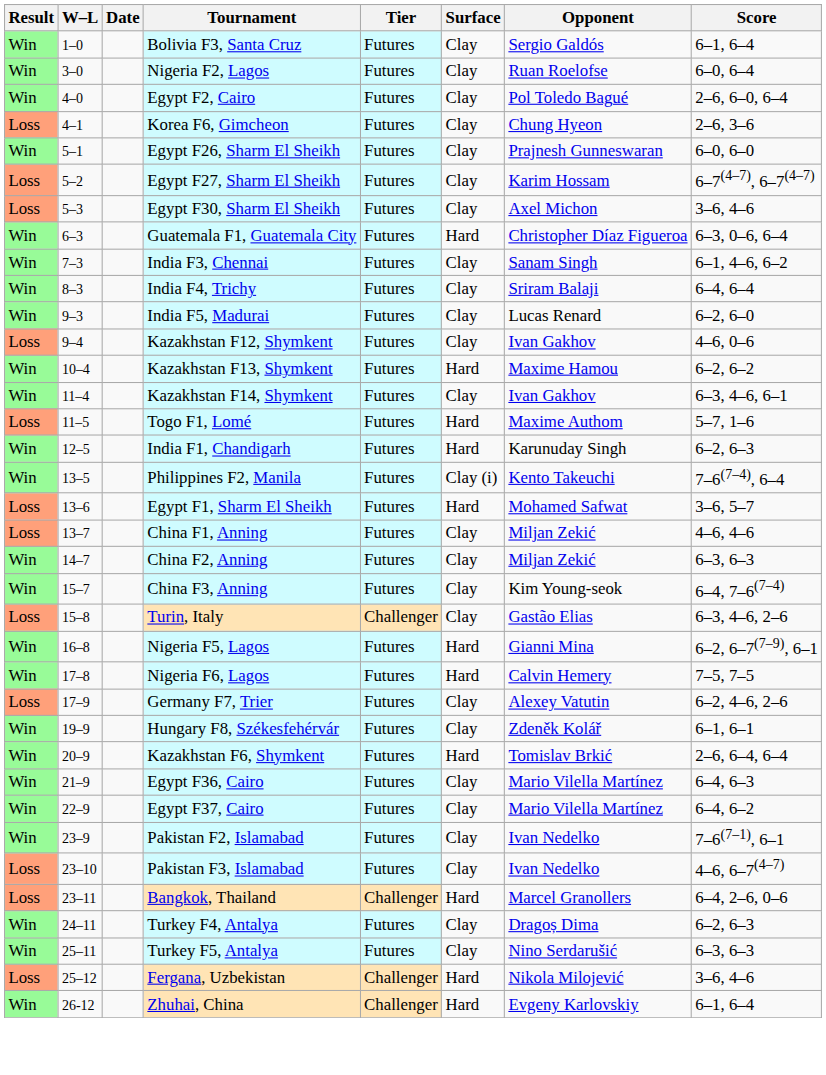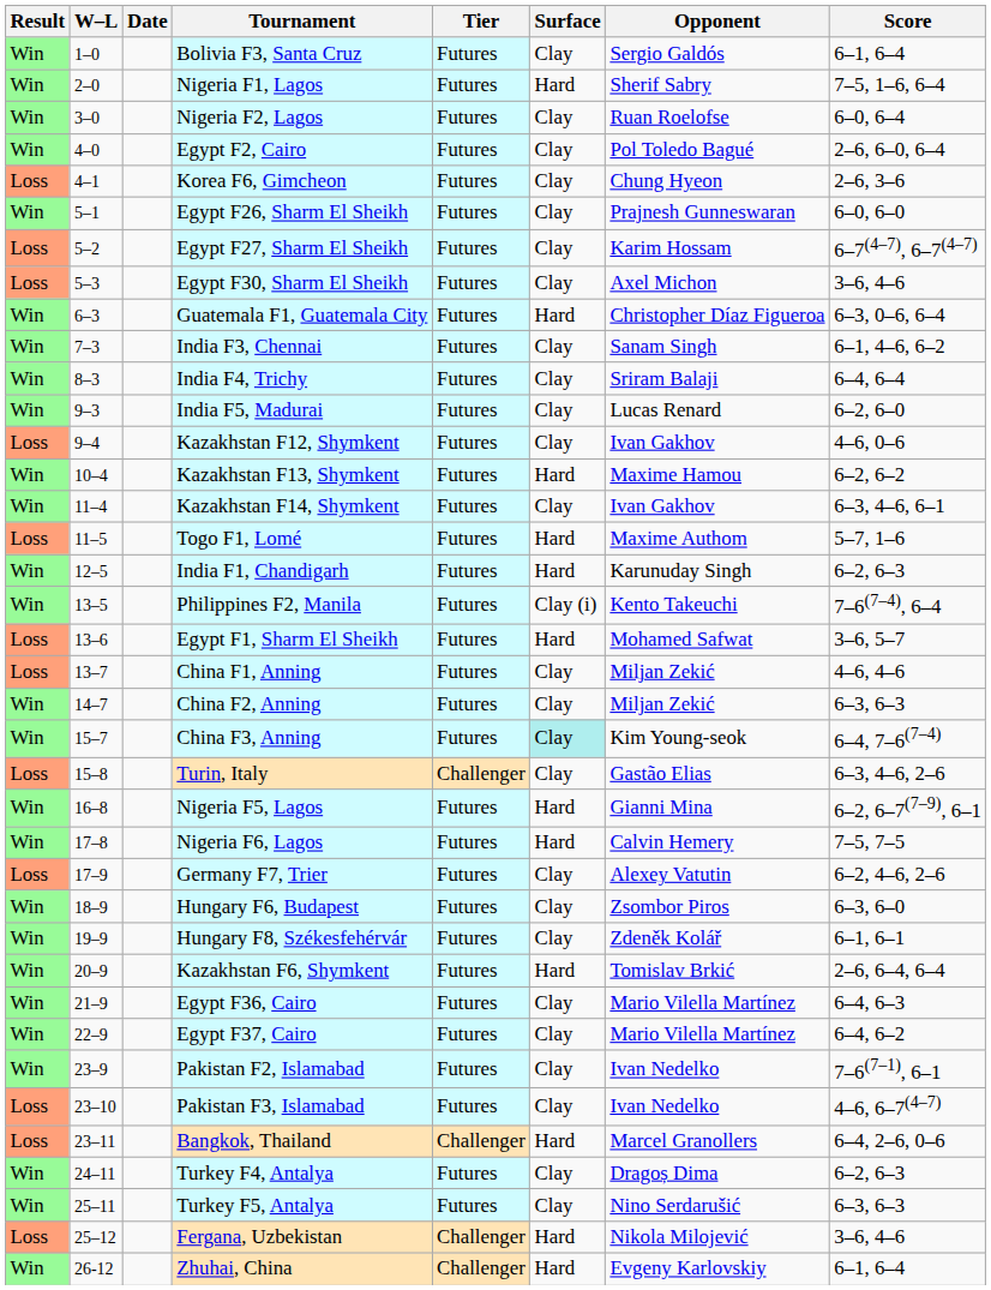 <table class="sortable wikitable">
 <tr>
 <th>Result</th>
 <th class="unsortable">W–L</th>
 <th>Date</th>
 <th>Tournament</th>
 <th>Tier</th>
 <th>Surface</th>
 <th>Opponent</th>
 <th class="unsortable">Score</th>
 </tr>
 <tr>
 <td bgcolor=98FB98>Win</td>
 <td><small>1–0</small></td>
 <td></td>
 <td style="background:#cffcff;">Bolivia F3, <a href='#'>Santa Cruz</a></td>
 <td style="background:#cffcff;">Futures</td>
 <td>Clay</td>
 <td> <a href='#'>Sergio Galdós</a></td>
 <td>6–1, 6–4</td>
+</tr>
+<tr>
+<td bgcolor=98FB98>Win</td>
+<td><small>2–0</small></td>
+<td></td>
+<td style="background:#cffcff;">Nigeria F1, <a href='#'>Lagos</a></td>
+<td style="background:#cffcff;">Futures</td>
+<td>Hard</td>
+<td> <a href='#'>Sherif Sabry</a></td>
+<td>7–5, 1–6, 6–4</td>
 </tr>
 <tr>
 <td bgcolor=98FB98>Win</td>
 <td><small>3–0</small></td>
 <td></td>
 <td style="background:#cffcff;">Nigeria F2, <a href='#'>Lagos</a></td>
 <td style="background:#cffcff;">Futures</td>
 <td>Clay</td>
 <td> <a href='#'>Ruan Roelofse</a></td>
 <td>6–0, 6–4</td>
 </tr>
 <tr>
 <td bgcolor=98FB98>Win</td>
 <td><small>4–0</small></td>
 <td></td>
 <td style="background:#cffcff;">Egypt F2, <a href='#'>Cairo</a></td>
 <td style="background:#cffcff;">Futures</td>
 <td>Clay</td>
 <td> <a href='#'>Pol Toledo Bagué</a></td>
 <td>2–6, 6–0, 6–4</td>
 </tr>
 <tr>
 <td bgcolor=#FFA07A>Loss</td>
 <td><small>4–1</small></td>
 <td></td>
 <td style="background:#cffcff;">Korea F6, <a href='#'>Gimcheon</a></td>
 <td style="background:#cffcff;">Futures</td>
 <td>Clay</td>
 <td> <a href='#'>Chung Hyeon</a></td>
 <td>2–6, 3–6</td>
 </tr>
 <tr>
 <td bgcolor=98FB98>Win</td>
 <td><small>5–1</small></td>
 <td></td>
 <td style="background:#cffcff;">Egypt F26, <a href='#'>Sharm El Sheikh</a></td>
 <td style="background:#cffcff;">Futures</td>
 <td>Clay</td>
 <td> <a href='#'>Prajnesh Gunneswaran</a></td>
 <td>6–0, 6–0</td>
 </tr>
 <tr>
 <td bgcolor=#FFA07A>Loss</td>
 <td><small>5–2</small></td>
 <td></td>
 <td style="background:#cffcff;">Egypt F27, <a href='#'>Sharm El Sheikh</a></td>
 <td style="background:#cffcff;">Futures</td>
 <td>Clay</td>
 <td> <a href='#'>Karim Hossam</a></td>
 <td>6–7<sup>(4–7)</sup>, 6–7<sup>(4–7)</sup></td>
 </tr>
 <tr>
 <td bgcolor=#FFA07A>Loss</td>
 <td><small>5–3</small></td>
 <td></td>
 <td style="background:#cffcff;">Egypt F30, <a href='#'>Sharm El Sheikh</a></td>
 <td style="background:#cffcff;">Futures</td>
 <td>Clay</td>
 <td> <a href='#'>Axel Michon</a></td>
 <td>3–6, 4–6</td>
 </tr>
 <tr>
 <td bgcolor=98FB98>Win</td>
 <td><small>6–3</small></td>
 <td></td>
 <td style="background:#cffcff;">Guatemala F1, <a href='#'>Guatemala City</a></td>
 <td style="background:#cffcff;">Futures</td>
 <td>Hard</td>
 <td> <a href='#'>Christopher Díaz Figueroa</a></td>
 <td>6–3, 0–6, 6–4</td>
 </tr>
 <tr>
 <td bgcolor=98FB98>Win</td>
 <td><small>7–3</small></td>
 <td></td>
 <td style="background:#cffcff;">India F3, <a href='#'>Chennai</a></td>
 <td style="background:#cffcff;">Futures</td>
 <td>Clay</td>
 <td> <a href='#'>Sanam Singh</a></td>
 <td>6–1, 4–6, 6–2</td>
 </tr>
 <tr>
 <td bgcolor=98FB98>Win</td>
 <td><small>8–3</small></td>
 <td></td>
 <td style="background:#cffcff;">India F4, <a href='#'>Trichy</a></td>
 <td style="background:#cffcff;">Futures</td>
 <td>Clay</td>
 <td> <a href='#'>Sriram Balaji</a></td>
 <td>6–4, 6–4</td>
 </tr>
 <tr>
 <td bgcolor=98FB98>Win</td>
 <td><small>9–3</small></td>
 <td></td>
 <td style="background:#cffcff;">India F5, <a href='#'>Madurai</a></td>
 <td style="background:#cffcff;">Futures</td>
 <td>Clay</td>
 <td> Lucas Renard</td>
 <td>6–2, 6–0</td>
 </tr>
 <tr>
 <td bgcolor=#FFA07A>Loss</td>
 <td><small>9–4</small></td>
 <td></td>
 <td style="background:#cffcff;">Kazakhstan F12, <a href='#'>Shymkent</a></td>
 <td style="background:#cffcff;">Futures</td>
 <td>Clay</td>
 <td> <a href='#'>Ivan Gakhov</a></td>
 <td>4–6, 0–6</td>
 </tr>
 <tr>
 <td bgcolor=98FB98>Win</td>
 <td><small>10–4</small></td>
 <td></td>
 <td style="background:#cffcff;">Kazakhstan F13, <a href='#'>Shymkent</a></td>
 <td style="background:#cffcff;">Futures</td>
 <td>Hard</td>
 <td> <a href='#'>Maxime Hamou</a></td>
 <td>6–2, 6–2</td>
 </tr>
 <tr>
 <td bgcolor=98FB98>Win</td>
 <td><small>11–4</small></td>
 <td></td>
 <td style="background:#cffcff;">Kazakhstan F14, <a href='#'>Shymkent</a></td>
 <td style="background:#cffcff;">Futures</td>
 <td>Clay</td>
 <td> <a href='#'>Ivan Gakhov</a></td>
 <td>6–3, 4–6, 6–1</td>
 </tr>
 <tr>
 <td bgcolor=#FFA07A>Loss</td>
 <td><small>11–5</small></td>
 <td></td>
 <td style="background:#cffcff;">Togo F1, <a href='#'>Lomé</a></td>
 <td style="background:#cffcff;">Futures</td>
 <td>Hard</td>
 <td> <a href='#'>Maxime Authom</a></td>
 <td>5–7, 1–6</td>
 </tr>
 <tr>
 <td bgcolor=98FB98>Win</td>
 <td><small>12–5</small></td>
 <td></td>
 <td style="background:#cffcff;">India F1, <a href='#'>Chandigarh</a></td>
 <td style="background:#cffcff;">Futures</td>
 <td>Hard</td>
 <td> Karunuday Singh</td>
 <td>6–2, 6–3</td>
 </tr>
 <tr>
 <td bgcolor=98FB98>Win</td>
 <td><small>13–5</small></td>
 <td></td>
 <td style="background:#cffcff;">Philippines F2, <a href='#'>Manila</a></td>
 <td style="background:#cffcff;">Futures</td>
 <td>Clay (i)</td>
 <td> <a href='#'>Kento Takeuchi</a></td>
 <td>7–6<sup>(7–4)</sup>, 6–4</td>
 </tr>
 <tr>
 <td bgcolor=#FFA07A>Loss</td>
 <td><small>13–6</small></td>
 <td></td>
 <td style="background:#cffcff;">Egypt F1, <a href='#'>Sharm El Sheikh</a></td>
 <td style="background:#cffcff;">Futures</td>
 <td>Hard</td>
 <td> <a href='#'>Mohamed Safwat</a></td>
 <td>3–6, 5–7</td>
 </tr>
 <tr>
 <td bgcolor=#FFA07A>Loss</td>
 <td><small>13–7</small></td>
 <td></td>
 <td style="background:#cffcff;">China F1, <a href='#'>Anning</a></td>
 <td style="background:#cffcff;">Futures</td>
 <td>Clay</td>
 <td> <a href='#'>Miljan Zekić</a></td>
 <td>4–6, 4–6</td>
 </tr>
 <tr>
 <td bgcolor=98FB98>Win</td>
 <td><small>14–7</small></td>
 <td></td>
 <td style="background:#cffcff;">China F2, <a href='#'>Anning</a></td>
 <td style="background:#cffcff;">Futures</td>
 <td>Clay</td>
 <td> <a href='#'>Miljan Zekić</a></td>
 <td>6–3, 6–3</td>
 </tr>
 <tr>
 <td bgcolor=98FB98>Win</td>
 <td><small>15–7</small></td>
 <td></td>
 <td style="background:#cffcff;">China F3, <a href='#'>Anning</a></td>
 <td style="background:#cffcff;">Futures</td>
-<td>Clay</td>
+<td style="background: paleturquoise;">Clay</td>
 <td> Kim Young-seok</td>
 <td>6–4, 7–6<sup>(7–4)</sup></td>
 </tr>
 <tr>
 <td bgcolor=#FFA07A>Loss</td>
 <td><small>15–8</small></td>
 <td><a href='#'></a></td>
 <td style="background:moccasin;"><a href='#'>Turin</a>, Italy</td>
 <td style="background:moccasin;">Challenger</td>
 <td>Clay</td>
 <td> <a href='#'>Gastão Elias</a></td>
 <td>6–3, 4–6, 2–6</td>
 </tr>
 <tr>
 <td bgcolor=98FB98>Win</td>
 <td><small>16–8</small></td>
 <td></td>
 <td style="background:#cffcff;">Nigeria F5, <a href='#'>Lagos</a></td>
 <td style="background:#cffcff;">Futures</td>
 <td>Hard</td>
 <td> <a href='#'>Gianni Mina</a></td>
 <td>6–2, 6–7<sup>(7–9)</sup>, 6–1</td>
 </tr>
 <tr>
 <td bgcolor=98FB98>Win</td>
 <td><small>17–8</small></td>
 <td></td>
 <td style="background:#cffcff;">Nigeria F6, <a href='#'>Lagos</a></td>
 <td style="background:#cffcff;">Futures</td>
 <td>Hard</td>
 <td> <a href='#'>Calvin Hemery</a></td>
 <td>7–5, 7–5</td>
 </tr>
 <tr>
 <td bgcolor=#FFA07A>Loss</td>
 <td><small>17–9</small></td>
 <td></td>
 <td style="background:#cffcff;">Germany F7, <a href='#'>Trier</a></td>
 <td style="background:#cffcff;">Futures</td>
 <td>Clay</td>
 <td> <a href='#'>Alexey Vatutin</a></td>
 <td>6–2, 4–6, 2–6</td>
+</tr>
+<tr>
+<td bgcolor=98FB98>Win</td>
+<td><small>18–9</small></td>
+<td></td>
+<td style="background:#cffcff;">Hungary F6, <a href='#'>Budapest</a></td>
+<td style="background:#cffcff;">Futures</td>
+<td>Clay</td>
+<td> <a href='#'>Zsombor Piros</a></td>
+<td>6–3, 6–0</td>
 </tr>
 <tr>
 <td bgcolor=98FB98>Win</td>
 <td><small>19–9</small></td>
 <td></td>
 <td style="background:#cffcff;">Hungary F8, <a href='#'>Székesfehérvár</a></td>
 <td style="background:#cffcff;">Futures</td>
 <td>Clay</td>
 <td> <a href='#'>Zdeněk Kolář</a></td>
 <td>6–1, 6–1</td>
 </tr>
 <tr>
 <td bgcolor=98FB98>Win</td>
 <td><small>20–9</small></td>
 <td></td>
 <td style="background:#cffcff;">Kazakhstan F6, <a href='#'>Shymkent</a></td>
 <td style="background:#cffcff;">Futures</td>
 <td>Hard</td>
 <td> <a href='#'>Tomislav Brkić</a></td>
 <td>2–6, 6–4, 6–4</td>
 </tr>
 <tr>
 <td bgcolor=98FB98>Win</td>
 <td><small>21–9</small></td>
 <td></td>
 <td style="background:#cffcff;">Egypt F36, <a href='#'>Cairo</a></td>
 <td style="background:#cffcff;">Futures</td>
 <td>Clay</td>
 <td> <a href='#'>Mario Vilella Martínez</a></td>
 <td>6–4, 6–3</td>
 </tr>
 <tr>
 <td bgcolor=98FB98>Win</td>
 <td><small>22–9</small></td>
 <td></td>
 <td style="background:#cffcff;">Egypt F37, <a href='#'>Cairo</a></td>
 <td style="background:#cffcff;">Futures</td>
 <td>Clay</td>
 <td> <a href='#'>Mario Vilella Martínez</a></td>
 <td>6–4, 6–2</td>
 </tr>
 <tr>
 <td bgcolor=98FB98>Win</td>
 <td><small>23–9</small></td>
 <td></td>
 <td style="background:#cffcff;">Pakistan F2, <a href='#'>Islamabad</a></td>
 <td style="background:#cffcff;">Futures</td>
 <td>Clay</td>
 <td> <a href='#'>Ivan Nedelko</a></td>
 <td>7–6<sup>(7–1)</sup>, 6–1</td>
 </tr>
 <tr>
 <td bgcolor=#FFA07A>Loss</td>
 <td><small>23–10</small></td>
 <td></td>
 <td style="background:#cffcff;">Pakistan F3, <a href='#'>Islamabad</a></td>
 <td style="background:#cffcff;">Futures</td>
 <td>Clay</td>
 <td> <a href='#'>Ivan Nedelko</a></td>
 <td>4–6, 6–7<sup>(4–7)</sup></td>
 </tr>
 <tr>
 <td bgcolor=#FFA07A>Loss</td>
 <td><small>23–11</small></td>
 <td><a href='#'></a></td>
 <td style="background:moccasin;"><a href='#'>Bangkok</a>, Thailand</td>
 <td style="background:moccasin;">Challenger</td>
 <td>Hard</td>
 <td> <a href='#'>Marcel Granollers</a></td>
 <td>6–4, 2–6, 0–6</td>
 </tr>
 <tr>
 <td bgcolor=98FB98>Win</td>
 <td><small>24–11</small></td>
 <td></td>
 <td style="background:#cffcff;">Turkey F4, <a href='#'>Antalya</a></td>
 <td style="background:#cffcff;">Futures</td>
 <td>Clay</td>
 <td> <a href='#'>Dragoș Dima</a></td>
 <td>6–2, 6–3</td>
 </tr>
 <tr>
 <td bgcolor=98FB98>Win</td>
 <td><small>25–11</small></td>
 <td></td>
 <td style="background:#cffcff;">Turkey F5, <a href='#'>Antalya</a></td>
 <td style="background:#cffcff;">Futures</td>
 <td>Clay</td>
 <td> <a href='#'>Nino Serdarušić</a></td>
 <td>6–3, 6–3</td>
 </tr>
 <tr>
 <td bgcolor=#FFA07A>Loss</td>
 <td><small>25–12</small></td>
 <td><a href='#'></a></td>
 <td style="background:moccasin;"><a href='#'>Fergana</a>, Uzbekistan</td>
 <td style="background:moccasin;">Challenger</td>
 <td>Hard</td>
 <td> <a href='#'>Nikola Milojević</a></td>
 <td>3–6, 4–6</td>
 </tr>
 <tr>
 <td bgcolor=98FB98>Win</td>
 <td><small>26-12</small></td>
 <td><a href='#'></a></td>
 <td style="background:moccasin;"><a href='#'>Zhuhai</a>, China</td>
 <td style="background:moccasin;">Challenger</td>
 <td>Hard</td>
 <td> <a href='#'>Evgeny Karlovskiy</a></td>
 <td>6–1, 6–4</td>
 </tr>
 </table>
